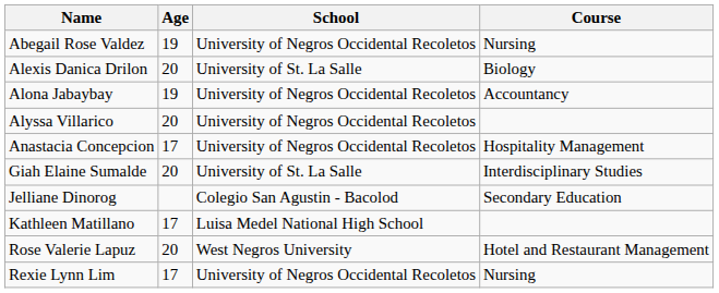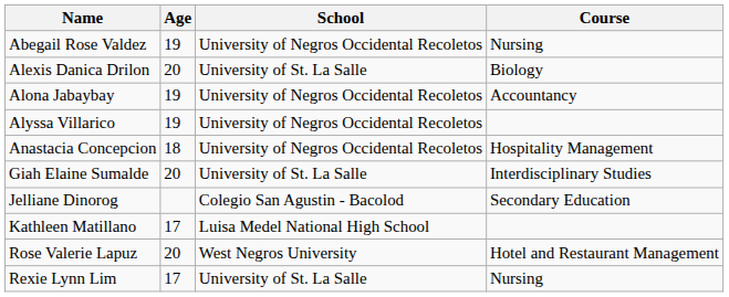 <table class="wikitable">
 <tr>
 <th>Name</th>
 <th>Age</th>
 <th>School</th>
 <th>Course</th>
 </tr>
 <tr>
 <td>Abegail Rose Valdez</td>
 <td>19</td>
 <td>University of Negros Occidental Recoletos</td>
 <td>Nursing</td>
 </tr>
 <tr>
 <td>Alexis Danica Drilon</td>
 <td>20</td>
 <td>University of St. La Salle</td>
 <td>Biology</td>
 </tr>
 <tr>
 <td>Alona Jabaybay</td>
 <td>19</td>
 <td>University of Negros Occidental Recoletos</td>
 <td>Accountancy</td>
 </tr>
 <tr>
 <td>Alyssa Villarico</td>
-<td>20</td>
+<td>19</td>
 <td>University of Negros Occidental Recoletos</td>
 </tr>
 <tr>
 <td>Anastacia Concepcion</td>
-<td>17</td>
+<td>18</td>
 <td>University of Negros Occidental Recoletos</td>
 <td>Hospitality Management</td>
 </tr>
 <tr>
 <td>Giah Elaine Sumalde</td>
 <td>20</td>
 <td>University of St. La Salle</td>
 <td>Interdisciplinary Studies</td>
 </tr>
 <tr>
 <td>Jelliane Dinorog</td>
 <td></td>
 <td>Colegio San Agustin - Bacolod</td>
 <td>Secondary Education</td>
 </tr>
 <tr>
 <td>Kathleen Matillano</td>
 <td>17</td>
 <td>Luisa Medel National High School</td>
 </tr>
 <tr>
 <td>Rose Valerie Lapuz</td>
 <td>20</td>
 <td>West Negros University</td>
 <td>Hotel and Restaurant Management</td>
 </tr>
 <tr>
 <td>Rexie Lynn Lim</td>
 <td>17</td>
-<td>University of Negros Occidental Recoletos</td>
+<td>University of St. La Salle</td>
 <td>Nursing</td>
 </tr>
 </table>
